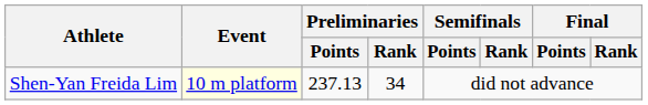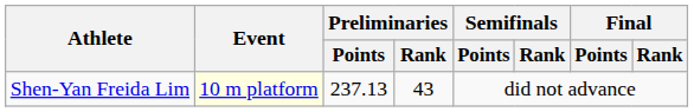 <table class=wikitable style="font-size:90%;">
 <tr>
 <th rowspan="2">Athlete</th>
 <th rowspan="2">Event</th>
 <th colspan="2">Preliminaries</th>
 <th colspan="2">Semifinals</th>
 <th colspan="2">Final</th>
 </tr>
 <tr style="font-size:95%">
 <th>Points</th>
 <th>Rank</th>
 <th>Points</th>
 <th>Rank</th>
 <th>Points</th>
 <th>Rank</th>
 </tr>
 <tr align=center>
 <td align=left><a href='#'>Shen-Yan Freida Lim</a></td>
 <td align=left style="background: lightyellow;"><a href='#'>10 m platform</a></td>
 <td>237.13</td>
-<td>34</td>
+<td>43</td>
 <td colspan=4>did not advance</td>
 </tr>
 </table>
